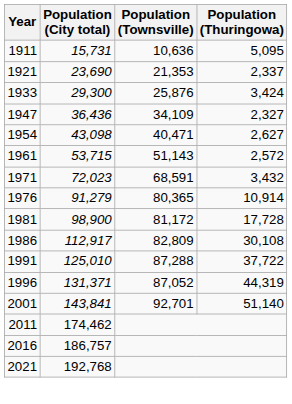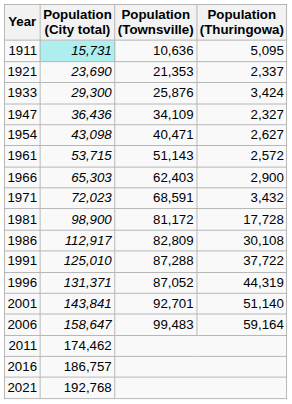 <table class="wikitable" style="text-align:right;">
 <tr>
 <th>Year</th>
 <th>Population<br>(City total)</th>
 <th>Population<br>(Townsville)</th>
 <th>Population<br>(Thuringowa)</th>
 </tr>
 <tr>
 <td>1911</td>
-<td><em>15,731</em></td>
+<td style="background: paleturquoise;"><em>15,731</em></td>
 <td>10,636</td>
 <td>5,095</td>
 </tr>
 <tr>
 <td>1921</td>
 <td><em>23,690</em></td>
 <td>21,353</td>
 <td>2,337</td>
 </tr>
 <tr>
 <td>1933</td>
 <td><em>29,300</em></td>
 <td>25,876</td>
 <td>3,424</td>
 </tr>
 <tr>
 <td>1947</td>
 <td><em>36,436</em></td>
 <td>34,109</td>
 <td>2,327</td>
 </tr>
 <tr>
 <td>1954</td>
 <td><em>43,098</em></td>
 <td>40,471</td>
 <td>2,627</td>
 </tr>
 <tr>
 <td>1961</td>
 <td><em>53,715</em></td>
 <td>51,143</td>
 <td>2,572</td>
 </tr>
 <tr>
+<td>1966</td>
+<td><em>65,303</em></td>
+<td>62,403</td>
+<td>2,900</td>
+</tr>
+<tr>
 <td>1971</td>
 <td><em>72,023</em></td>
 <td>68,591</td>
 <td>3,432</td>
-</tr>
-<tr>
-<td>1976</td>
-<td><em>91,279</em></td>
-<td>80,365</td>
-<td>10,914</td>
 </tr>
 <tr>
 <td>1981</td>
 <td><em>98,900</em></td>
 <td>81,172</td>
 <td>17,728</td>
 </tr>
 <tr>
 <td>1986</td>
 <td><em>112,917</em></td>
 <td>82,809</td>
 <td>30,108</td>
 </tr>
 <tr>
 <td>1991</td>
 <td><em>125,010</em></td>
 <td>87,288</td>
 <td>37,722</td>
 </tr>
 <tr>
 <td>1996</td>
 <td><em>131,371</em></td>
 <td>87,052</td>
 <td>44,319</td>
 </tr>
 <tr>
 <td>2001</td>
 <td><em>143,841</em></td>
 <td>92,701</td>
 <td>51,140</td>
 </tr>
 <tr>
+<td>2006</td>
+<td><em>158,647</em></td>
+<td>99,483</td>
+<td>59,164</td>
+</tr>
+<tr>
 <td>2011</td>
 <td>174,462</td>
 </tr>
 <tr>
 <td>2016</td>
 <td>186,757</td>
 <td colspan=2 style="text-align: left;"></td>
 </tr>
 <tr>
 <td>2021</td>
 <td>192,768</td>
 <td colspan=2 style="text-align: left;"></td>
 </tr>
 </table>
